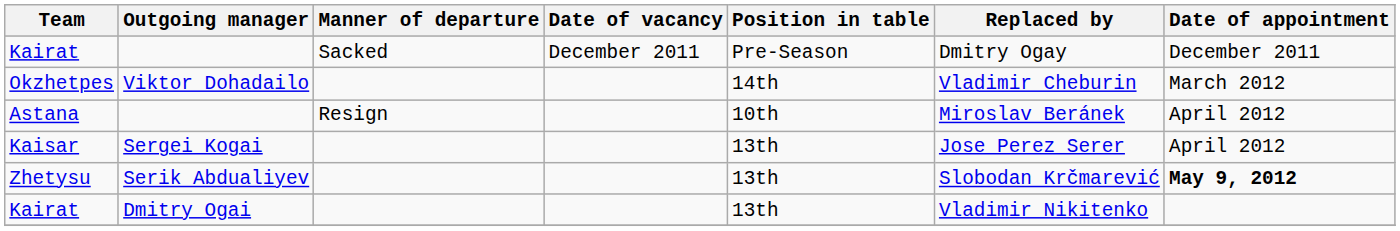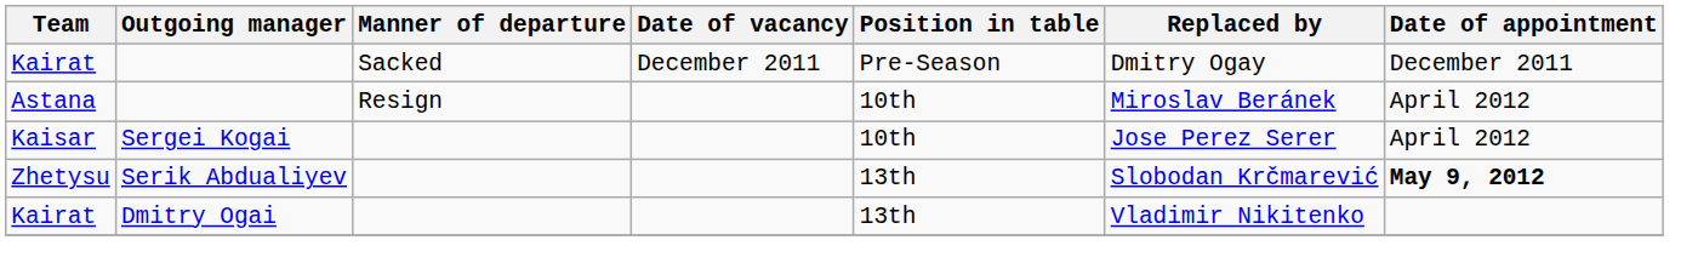 <table class="wikitable">
 <tr>
 <th>Team</th>
 <th>Outgoing manager</th>
 <th>Manner of departure</th>
 <th>Date of vacancy</th>
 <th>Position in table</th>
 <th>Replaced by</th>
 <th>Date of appointment</th>
 </tr>
 <tr>
 <td><a href='#'>Kairat</a></td>
 <td> </td>
 <td>Sacked</td>
 <td>December 2011</td>
 <td>Pre-Season</td>
 <td> Dmitry Ogay</td>
 <td>December 2011</td>
 </tr>
 <tr>
-<td><a href='#'>Okzhetpes</a></td>
-<td> <a href='#'>Viktor Dohadailo</a></td>
-<td></td>
-<td></td>
-<td>14th</td>
-<td> <a href='#'>Vladimir Cheburin</a></td>
-<td>March 2012</td>
-</tr>
-<tr>
 <td><a href='#'>Astana</a></td>
 <td> </td>
 <td>Resign</td>
 <td></td>
 <td>10th</td>
 <td> <a href='#'>Miroslav Beránek</a></td>
 <td>April 2012</td>
 </tr>
 <tr>
 <td><a href='#'>Kaisar</a></td>
 <td> <a href='#'>Sergei Kogai</a></td>
 <td></td>
 <td></td>
-<td>13th</td>
+<td>10th</td>
 <td> <a href='#'>Jose Perez Serer</a></td>
 <td>April 2012</td>
 </tr>
 <tr>
 <td><a href='#'>Zhetysu</a></td>
 <td> <a href='#'>Serik Abdualiyev</a></td>
 <td></td>
 <td></td>
 <td>13th</td>
 <td> <a href='#'>Slobodan Krčmarević</a></td>
 <td><strong>May 9, 2012</strong></td>
 </tr>
 <tr>
 <td><a href='#'>Kairat</a></td>
 <td> <a href='#'>Dmitry Ogai</a></td>
 <td></td>
 <td></td>
 <td>13th</td>
 <td> <a href='#'>Vladimir Nikitenko</a></td>
 <td></td>
 </tr>
 <tr>
 </tr>
 </table>
